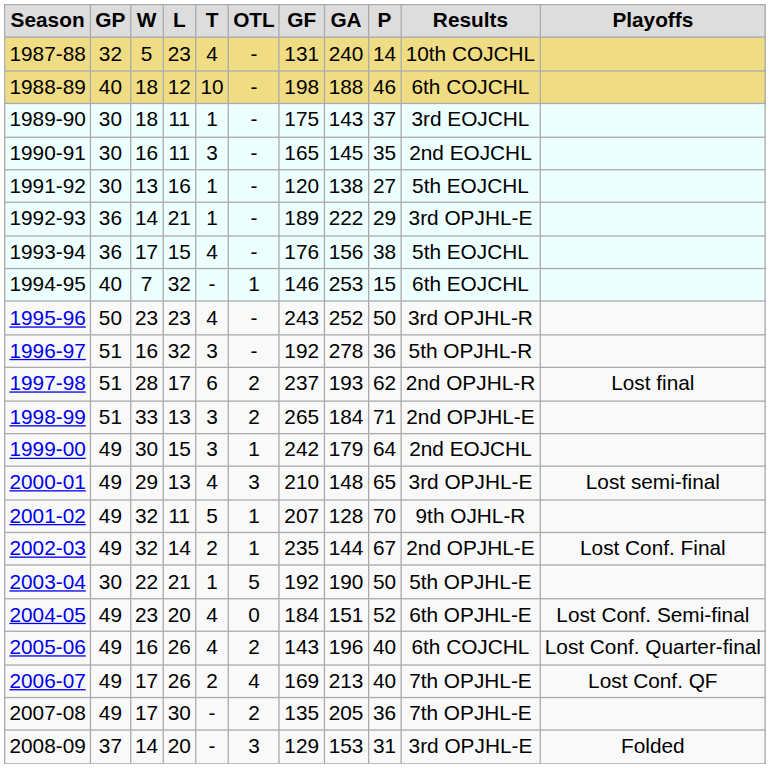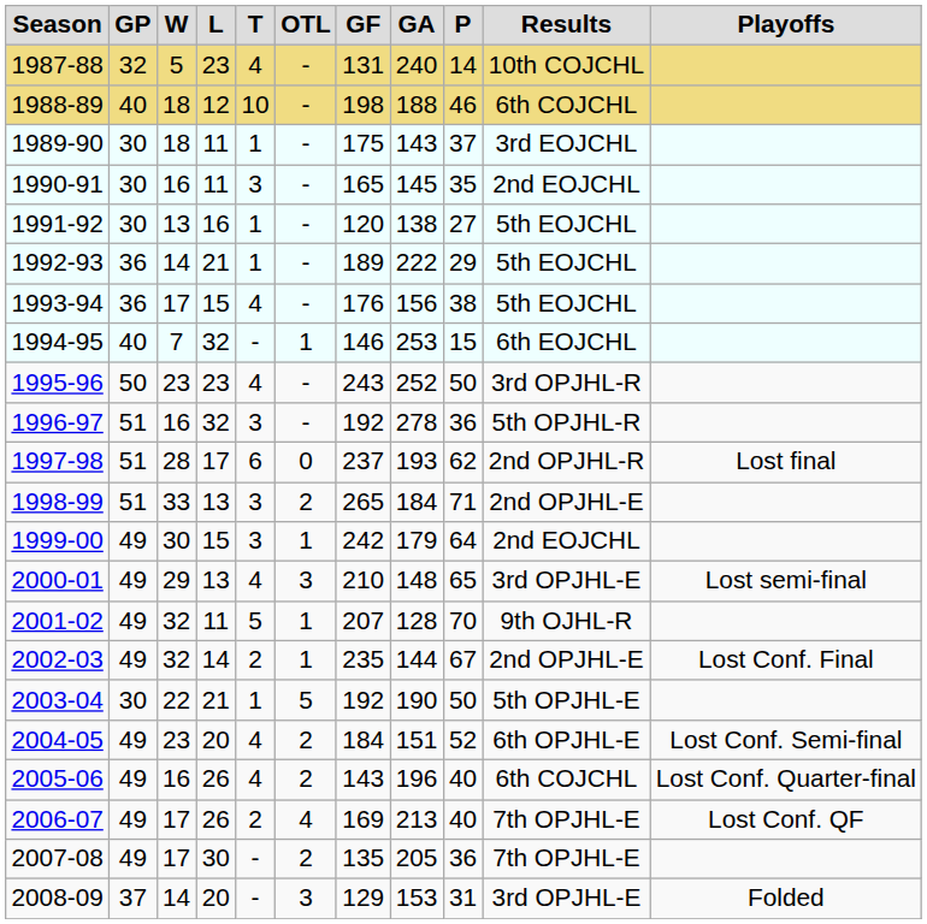 <table class="wikitable">
 <tr align="center"  bgcolor="#dddddd">
 <td><strong>Season</strong></td>
 <td><strong>GP</strong></td>
 <td><strong>W</strong></td>
 <td><strong>L</strong></td>
 <td><strong>T</strong></td>
 <td><strong>OTL</strong></td>
 <td><strong>GF</strong></td>
 <td><strong>GA</strong></td>
 <td><strong>P</strong></td>
 <td><strong>Results</strong></td>
 <td><strong>Playoffs</strong></td>
 </tr>
 <tr align="center"  bgcolor="#F0DC82">
 <td>1987-88</td>
 <td>32</td>
 <td>5</td>
 <td>23</td>
 <td>4</td>
 <td>-</td>
 <td>131</td>
 <td>240</td>
 <td>14</td>
 <td>10th COJCHL</td>
 <td></td>
 </tr>
 <tr align="center"  bgcolor="#F0DC82">
 <td>1988-89</td>
 <td>40</td>
 <td>18</td>
 <td>12</td>
 <td>10</td>
 <td>-</td>
 <td>198</td>
 <td>188</td>
 <td>46</td>
 <td>6th COJCHL</td>
 <td></td>
 </tr>
 <tr bgcolor="#EEFFFF" align="center">
 <td>1989-90</td>
 <td>30</td>
 <td>18</td>
 <td>11</td>
 <td>1</td>
 <td>-</td>
 <td>175</td>
 <td>143</td>
 <td>37</td>
 <td>3rd EOJCHL</td>
 <td></td>
 </tr>
 <tr bgcolor="#EEFFFF" align="center">
 <td>1990-91</td>
 <td>30</td>
 <td>16</td>
 <td>11</td>
 <td>3</td>
 <td>-</td>
 <td>165</td>
 <td>145</td>
 <td>35</td>
 <td>2nd EOJCHL</td>
 <td></td>
 </tr>
 <tr bgcolor="#EEFFFF" align="center">
 <td>1991-92</td>
 <td>30</td>
 <td>13</td>
 <td>16</td>
 <td>1</td>
 <td>-</td>
 <td>120</td>
 <td>138</td>
 <td>27</td>
 <td>5th EOJCHL</td>
 <td></td>
 </tr>
 <tr bgcolor="#EEFFFF" align="center">
 <td>1992-93</td>
 <td>36</td>
 <td>14</td>
 <td>21</td>
 <td>1</td>
 <td>-</td>
 <td>189</td>
 <td>222</td>
 <td>29</td>
-<td>3rd OPJHL-E</td>
+<td>5th EOJCHL</td>
 <td></td>
 </tr>
 <tr bgcolor="#EEFFFF" align="center">
 <td>1993-94</td>
 <td>36</td>
 <td>17</td>
 <td>15</td>
 <td>4</td>
 <td>-</td>
 <td>176</td>
 <td>156</td>
 <td>38</td>
 <td>5th EOJCHL</td>
 <td></td>
 </tr>
 <tr bgcolor="#EEFFFF" align="center">
 <td>1994-95</td>
 <td>40</td>
 <td>7</td>
 <td>32</td>
 <td>-</td>
 <td>1</td>
 <td>146</td>
 <td>253</td>
 <td>15</td>
 <td>6th EOJCHL</td>
 <td></td>
 </tr>
 <tr align="center">
 <td><a href='#'>1995-96</a></td>
 <td>50</td>
 <td>23</td>
 <td>23</td>
 <td>4</td>
 <td>-</td>
 <td>243</td>
 <td>252</td>
 <td>50</td>
 <td>3rd OPJHL-R</td>
 <td></td>
 </tr>
 <tr align="center">
 <td><a href='#'>1996-97</a></td>
 <td>51</td>
 <td>16</td>
 <td>32</td>
 <td>3</td>
 <td>-</td>
 <td>192</td>
 <td>278</td>
 <td>36</td>
 <td>5th OPJHL-R</td>
 <td></td>
 </tr>
 <tr align="center">
 <td><a href='#'>1997-98</a></td>
 <td>51</td>
 <td>28</td>
 <td>17</td>
 <td>6</td>
-<td>2</td>
+<td>0</td>
 <td>237</td>
 <td>193</td>
 <td>62</td>
 <td>2nd OPJHL-R</td>
 <td>Lost final</td>
 </tr>
 <tr align="center">
 <td><a href='#'>1998-99</a></td>
 <td>51</td>
 <td>33</td>
 <td>13</td>
 <td>3</td>
 <td>2</td>
 <td>265</td>
 <td>184</td>
 <td>71</td>
 <td>2nd OPJHL-E</td>
 <td></td>
 </tr>
 <tr align="center">
 <td><a href='#'>1999-00</a></td>
 <td>49</td>
 <td>30</td>
 <td>15</td>
 <td>3</td>
 <td>1</td>
 <td>242</td>
 <td>179</td>
 <td>64</td>
 <td>2nd EOJCHL</td>
 <td></td>
 </tr>
 <tr align="center">
 <td><a href='#'>2000-01</a></td>
 <td>49</td>
 <td>29</td>
 <td>13</td>
 <td>4</td>
 <td>3</td>
 <td>210</td>
 <td>148</td>
 <td>65</td>
 <td>3rd OPJHL-E</td>
 <td>Lost semi-final</td>
 </tr>
 <tr align="center">
 <td><a href='#'>2001-02</a></td>
 <td>49</td>
 <td>32</td>
 <td>11</td>
 <td>5</td>
 <td>1</td>
 <td>207</td>
 <td>128</td>
 <td>70</td>
 <td>9th OJHL-R</td>
 <td></td>
 </tr>
 <tr align="center">
 <td><a href='#'>2002-03</a></td>
 <td>49</td>
 <td>32</td>
 <td>14</td>
 <td>2</td>
 <td>1</td>
 <td>235</td>
 <td>144</td>
 <td>67</td>
 <td>2nd OPJHL-E</td>
 <td>Lost Conf. Final</td>
 </tr>
 <tr align="center">
 <td><a href='#'>2003-04</a></td>
 <td>30</td>
 <td>22</td>
 <td>21</td>
 <td>1</td>
 <td>5</td>
 <td>192</td>
 <td>190</td>
 <td>50</td>
 <td>5th OPJHL-E</td>
 <td></td>
 </tr>
 <tr align="center">
 <td><a href='#'>2004-05</a></td>
 <td>49</td>
 <td>23</td>
 <td>20</td>
 <td>4</td>
-<td>0</td>
+<td>2</td>
 <td>184</td>
 <td>151</td>
 <td>52</td>
 <td>6th OPJHL-E</td>
 <td>Lost Conf. Semi-final</td>
 </tr>
 <tr align="center">
 <td><a href='#'>2005-06</a></td>
 <td>49</td>
 <td>16</td>
 <td>26</td>
 <td>4</td>
 <td>2</td>
 <td>143</td>
 <td>196</td>
 <td>40</td>
 <td>6th COJCHL</td>
 <td>Lost Conf. Quarter-final</td>
 </tr>
 <tr align="center">
 <td><a href='#'>2006-07</a></td>
 <td>49</td>
 <td>17</td>
 <td>26</td>
 <td>2</td>
 <td>4</td>
 <td>169</td>
 <td>213</td>
 <td>40</td>
 <td>7th OPJHL-E</td>
 <td>Lost Conf. QF</td>
 </tr>
 <tr align="center">
 <td>2007-08</td>
 <td>49</td>
 <td>17</td>
 <td>30</td>
 <td>-</td>
 <td>2</td>
 <td>135</td>
 <td>205</td>
 <td>36</td>
 <td>7th OPJHL-E</td>
 <td></td>
 </tr>
 <tr align="center">
 <td>2008-09</td>
 <td>37</td>
 <td>14</td>
 <td>20</td>
 <td>-</td>
 <td>3</td>
 <td>129</td>
 <td>153</td>
 <td>31</td>
 <td>3rd OPJHL-E</td>
 <td>Folded</td>
 </tr>
 </table>
